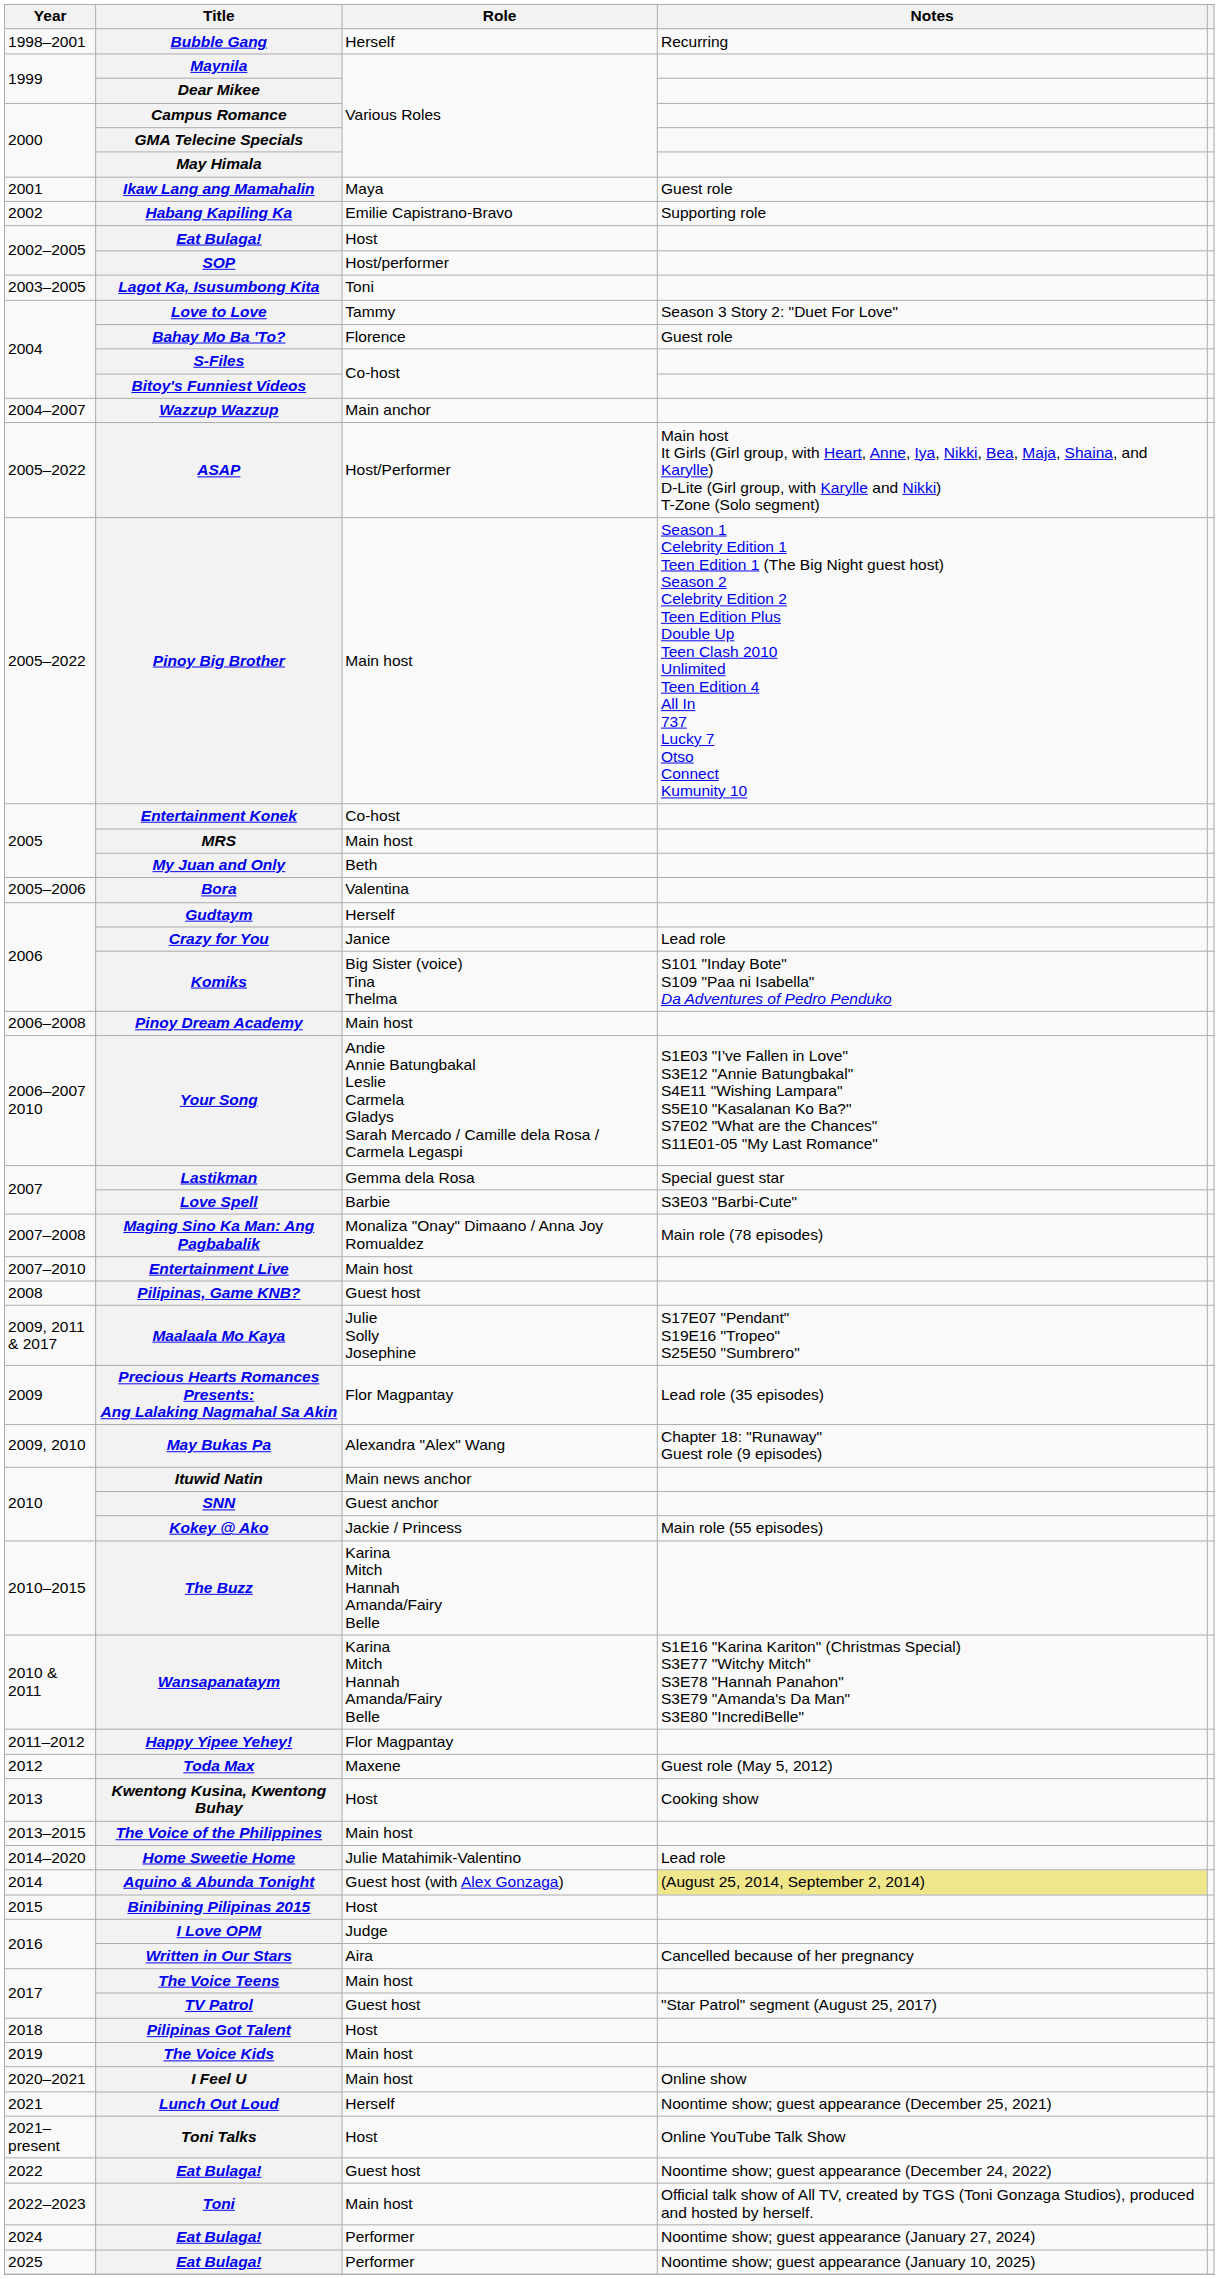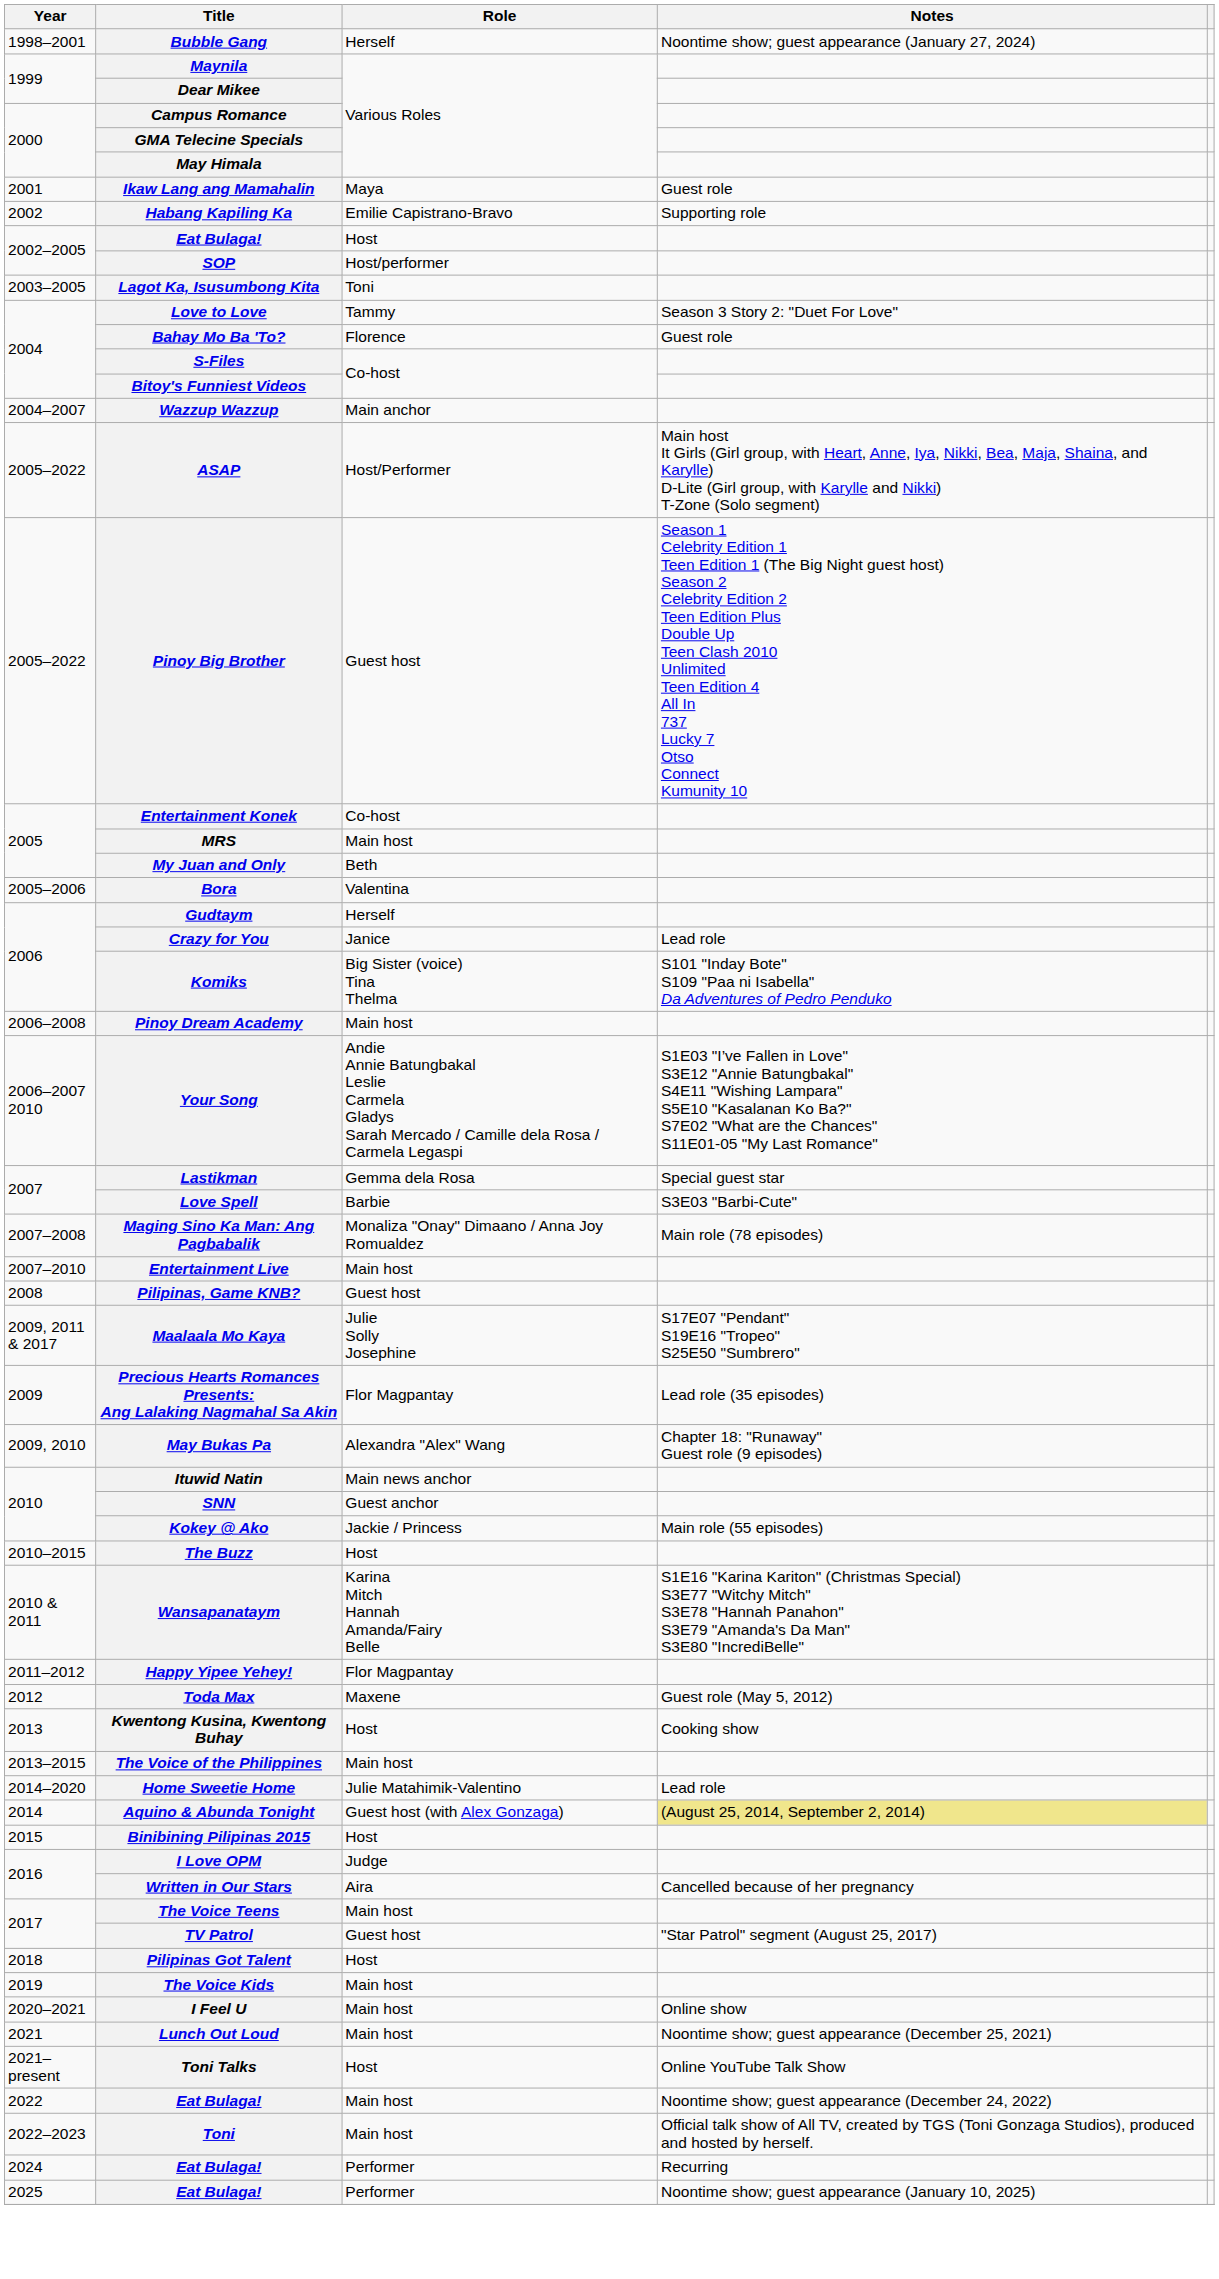 <table class="wikitable plainrowheaders sortable">
 <tr>
 <th scope="col">Year</th>
 <th scope="col">Title</th>
 <th scope="col">Role</th>
 <th scope="col">Notes</th>
 <th scope="col"></th>
 </tr>
 <tr>
 <td>1998–2001</td>
 <th scope="row"><em><a href='#'>Bubble Gang</a></em></th>
 <td>Herself</td>
-<td>Recurring</td>
+<td>Noontime show; guest appearance (January 27, 2024)</td>
 <td></td>
 </tr>
 <tr>
 <td rowspan=2>1999</td>
 <th scope="row"><em><a href='#'>Maynila</a></em></th>
 <td rowspan=5>Various Roles</td>
 <td></td>
 <td></td>
 </tr>
 <tr>
 <th scope="row"><em>Dear Mikee</em></th>
 <td></td>
 <td></td>
 </tr>
 <tr>
 <td rowspan=3>2000</td>
 <th scope="row"><em>Campus Romance</em></th>
 <td></td>
 <td></td>
 </tr>
 <tr>
 <th scope="row"><em>GMA Telecine Specials</em></th>
 <td></td>
 <td></td>
 </tr>
 <tr>
 <th scope="row"><em>May Himala</em></th>
 <td></td>
 <td></td>
 </tr>
 <tr>
 <td>2001</td>
 <th scope="row"><em><a href='#'>Ikaw Lang ang Mamahalin</a></em></th>
 <td>Maya</td>
 <td>Guest role</td>
 <td></td>
 </tr>
 <tr>
 <td>2002</td>
 <th scope="row"><em><a href='#'>Habang Kapiling Ka</a></em></th>
 <td>Emilie Capistrano-Bravo</td>
 <td>Supporting role</td>
 <td></td>
 </tr>
 <tr>
 <td rowspan=2>2002–2005</td>
 <th scope="row"><em><a href='#'>Eat Bulaga!</a></em></th>
 <td>Host</td>
 <td></td>
 <td></td>
 </tr>
 <tr>
 <th scope="row"><em><a href='#'>SOP</a></em></th>
 <td>Host/performer</td>
 <td></td>
 <td></td>
 </tr>
 <tr>
 <td>2003–2005</td>
 <th scope="row"><em><a href='#'>Lagot Ka, Isusumbong Kita</a></em></th>
 <td>Toni</td>
 <td></td>
 <td></td>
 </tr>
 <tr>
 <td rowspan=4>2004</td>
 <th scope="row"><em><a href='#'>Love to Love</a></em></th>
 <td>Tammy</td>
 <td>Season 3 Story 2: "Duet For Love"</td>
 <td></td>
 </tr>
 <tr>
 <th scope="row"><em><a href='#'>Bahay Mo Ba 'To?</a></em></th>
 <td>Florence</td>
 <td>Guest role</td>
 <td></td>
 </tr>
 <tr>
 <th scope="row"><em><a href='#'>S-Files</a></em></th>
 <td rowspan=2>Co-host</td>
 <td></td>
 <td></td>
 </tr>
 <tr>
 <th scope="row"><em><a href='#'>Bitoy's Funniest Videos</a></em></th>
 <td></td>
 <td></td>
 </tr>
 <tr>
 <td>2004–2007</td>
 <th scope="row"><em><a href='#'>Wazzup Wazzup</a></em></th>
 <td>Main anchor</td>
 <td></td>
 <td></td>
 </tr>
 <tr>
 <td rowspan=1>2005–2022</td>
 <th scope="row"><em><a href='#'>ASAP</a></em></th>
 <td>Host/Performer</td>
 <td>Main host <br> It Girls (Girl group, with <a href='#'>Heart</a>, <a href='#'>Anne</a>, <a href='#'>Iya</a>, <a href='#'>Nikki</a>, <a href='#'>Bea</a>, <a href='#'>Maja</a>, <a href='#'>Shaina</a>, and <a href='#'>Karylle</a>) <br> D-Lite (Girl group, with <a href='#'>Karylle</a> and <a href='#'>Nikki</a>) <br> T-Zone (Solo segment)</td>
 <td></td>
 </tr>
 <tr>
 <td rowspan=1>2005–2022</td>
 <th scope="row"><em><a href='#'>Pinoy Big Brother</a></em></th>
-<td>Main host</td>
+<td>Guest host</td>
 <td><a href='#'>Season 1</a> <br> <a href='#'>Celebrity Edition 1</a> <br> <a href='#'>Teen Edition 1</a> (The Big Night guest host) <br> <a href='#'>Season 2</a> <br> <a href='#'>Celebrity Edition 2</a> <br> <a href='#'>Teen Edition Plus</a> <br> <a href='#'>Double Up</a> <br> <a href='#'>Teen Clash 2010</a> <br> <a href='#'>Unlimited</a> <br> <a href='#'>Teen Edition 4</a> <br> <a href='#'>All In</a> <br> <a href='#'>737</a> <br> <a href='#'>Lucky 7</a> <br> <a href='#'>Otso</a> <br> <a href='#'>Connect</a> <br> <a href='#'>Kumunity 10</a></td>
 <td></td>
 </tr>
 <tr>
 <td rowspan=3>2005</td>
 <th scope="row"><em><a href='#'>Entertainment Konek</a></em></th>
 <td>Co-host</td>
 <td></td>
 <td></td>
 </tr>
 <tr>
 <th scope="row"><em>MRS</em></th>
 <td>Main host</td>
 <td></td>
 <td></td>
 </tr>
 <tr>
 <th scope="row"><em><a href='#'>My Juan and Only</a></em></th>
 <td>Beth</td>
 <td></td>
 <td></td>
 </tr>
 <tr>
 <td>2005–2006</td>
 <th scope="row"><em><a href='#'>Bora</a></em></th>
 <td>Valentina</td>
 <td></td>
 <td></td>
 </tr>
 <tr>
 <td rowspan=3>2006</td>
 <th scope="row"><em><a href='#'>Gudtaym</a></em></th>
 <td>Herself</td>
 <td></td>
 <td></td>
 </tr>
 <tr>
 <th scope="row"><em><a href='#'>Crazy for You</a></em></th>
 <td>Janice</td>
 <td>Lead role</td>
 <td></td>
 </tr>
 <tr>
 <th scope="row"><em><a href='#'>Komiks</a></em></th>
 <td>Big Sister (voice) <br> Tina <br> Thelma</td>
 <td>S101 "Inday Bote" <br> S109 "Paa ni Isabella" <br> <em><a href='#'>Da Adventures of Pedro Penduko</a></em></td>
 <td></td>
 </tr>
 <tr>
 <td>2006–2008</td>
 <th scope="row"><em><a href='#'>Pinoy Dream Academy</a></em></th>
 <td>Main host</td>
 <td></td>
 <td></td>
 </tr>
 <tr>
 <td>2006–2007 <br> 2010</td>
 <th scope="row"><em><a href='#'>Your Song</a></em></th>
 <td>Andie <br> Annie Batungbakal <br> Leslie <br> Carmela <br> Gladys <br> Sarah Mercado / Camille dela Rosa / Carmela Legaspi</td>
 <td>S1E03 "I’ve Fallen in Love" <br> S3E12 "Annie Batungbakal" <br> S4E11 "Wishing Lampara" <br> S5E10 "Kasalanan Ko Ba?" <br> S7E02 "What are the Chances" <br> S11E01-05 "My Last Romance"</td>
 <td></td>
 </tr>
 <tr>
 <td rowspan=2>2007</td>
 <th scope="row"><em><a href='#'>Lastikman</a></em></th>
 <td>Gemma dela Rosa</td>
 <td>Special guest star</td>
 <td></td>
 </tr>
 <tr>
 <th scope="row"><em><a href='#'>Love Spell</a></em></th>
 <td>Barbie</td>
 <td>S3E03 "Barbi-Cute"</td>
 <td></td>
 </tr>
 <tr>
 <td>2007–2008</td>
 <th scope="row"><em><a href='#'>Maging Sino Ka Man: Ang Pagbabalik</a></em></th>
 <td>Monaliza "Onay" Dimaano / Anna Joy Romualdez</td>
 <td>Main role (78 episodes)</td>
 <td></td>
 </tr>
 <tr>
 <td>2007–2010</td>
 <th scope="row"><em><a href='#'>Entertainment Live</a></em></th>
 <td>Main host</td>
 <td></td>
 <td></td>
 </tr>
 <tr>
 <td>2008</td>
 <th scope="row"><em><a href='#'>Pilipinas, Game KNB?</a></em></th>
 <td>Guest host</td>
 <td></td>
 <td></td>
 </tr>
 <tr>
 <td>2009, 2011 <br> & 2017</td>
 <th scope="row"><em><a href='#'>Maalaala Mo Kaya</a></em></th>
 <td>Julie <br> Solly <br> Josephine</td>
 <td>S17E07 "Pendant" <br> S19E16 "Tropeo" <br> S25E50 "Sumbrero"</td>
 <td></td>
 </tr>
 <tr>
 <td>2009</td>
 <th scope="row"><em><a href='#'>Precious Hearts Romances Presents:<br>Ang Lalaking Nagmahal Sa Akin</a></em></th>
 <td>Flor Magpantay</td>
 <td>Lead role (35 episodes)</td>
 <td></td>
 </tr>
 <tr>
 <td>2009, 2010</td>
 <th scope="row"><em><a href='#'>May Bukas Pa</a></em></th>
 <td>Alexandra "Alex" Wang</td>
 <td>Chapter 18: "Runaway" <br> Guest role (9 episodes)</td>
 <td></td>
 </tr>
 <tr>
 <td rowspan=3>2010</td>
 <th scope="row"><em>Ituwid Natin</em></th>
 <td>Main news anchor</td>
 <td></td>
 <td></td>
 </tr>
 <tr>
 <th scope="row"><em><a href='#'>SNN</a></em></th>
 <td>Guest anchor</td>
 <td></td>
 <td></td>
 </tr>
 <tr>
 <th scope="row"><em><a href='#'>Kokey @ Ako</a></em></th>
 <td>Jackie / Princess</td>
 <td>Main role (55 episodes)</td>
 <td></td>
 </tr>
 <tr>
 <td>2010–2015</td>
 <th scope="row"><em><a href='#'>The Buzz</a></em></th>
-<td>Karina <br> Mitch <br> Hannah <br> Amanda/Fairy <br> Belle</td>
+<td>Host</td>
 <td></td>
 <td></td>
 </tr>
 <tr>
 <td>2010 & 2011</td>
 <th scope="row"><em><a href='#'>Wansapanataym</a></em></th>
 <td>Karina <br> Mitch <br> Hannah <br> Amanda/Fairy <br> Belle</td>
 <td>S1E16 "Karina Kariton" (Christmas Special) <br> S3E77 "Witchy Mitch" <br> S3E78 "Hannah Panahon" <br> S3E79 "Amanda's Da Man" <br> S3E80 "IncrediBelle"</td>
 <td></td>
 </tr>
 <tr>
 <td>2011–2012</td>
 <th scope="row"><em><a href='#'>Happy Yipee Yehey!</a></em></th>
 <td>Flor Magpantay</td>
 <td></td>
 <td></td>
 </tr>
 <tr>
 <td>2012</td>
 <th scope="row"><em><a href='#'>Toda Max</a></em></th>
 <td>Maxene</td>
 <td>Guest role (May 5, 2012)</td>
 <td></td>
 </tr>
 <tr>
 <td>2013</td>
 <th scope="row"><em>Kwentong Kusina, Kwentong Buhay</em></th>
 <td>Host</td>
 <td>Cooking show</td>
 <td></td>
 </tr>
 <tr>
 <td>2013–2015</td>
 <th scope="row"><em><a href='#'>The Voice of the Philippines</a></em></th>
 <td>Main host</td>
 <td></td>
 <td> <br></td>
 </tr>
 <tr>
 <td>2014–2020</td>
 <th scope="row"><em><a href='#'>Home Sweetie Home</a></em></th>
 <td>Julie Matahimik-Valentino</td>
 <td>Lead role</td>
 <td></td>
 </tr>
 <tr>
 <td>2014</td>
 <th scope="row"><em><a href='#'>Aquino & Abunda Tonight</a></em></th>
 <td>Guest host (with <a href='#'>Alex Gonzaga</a>)</td>
 <td style="background: khaki;">(August 25, 2014, September 2, 2014)</td>
 <td></td>
 </tr>
 <tr>
 <td>2015</td>
 <th scope="row"><em><a href='#'>Binibining Pilipinas 2015</a></em></th>
 <td>Host</td>
 <td></td>
 <td></td>
 </tr>
 <tr>
 <td rowspan=2>2016</td>
 <th scope="row"><em><a href='#'>I Love OPM</a></em></th>
 <td>Judge</td>
 <td></td>
 <td></td>
 </tr>
 <tr>
 <th scope="row"><em><a href='#'>Written in Our Stars</a></em></th>
 <td>Aira</td>
 <td>Cancelled because of her pregnancy</td>
 <td></td>
 </tr>
 <tr>
 <td rowspan=2>2017</td>
 <th scope="row"><em><a href='#'>The Voice Teens</a></em></th>
 <td>Main host</td>
 <td></td>
 <td></td>
 </tr>
 <tr>
 <th scope="row"><em><a href='#'>TV Patrol</a></em></th>
 <td>Guest host</td>
 <td>"Star Patrol" segment (August 25, 2017)</td>
 <td></td>
 </tr>
 <tr>
 <td>2018</td>
 <th scope="row"><em><a href='#'>Pilipinas Got Talent</a></em></th>
 <td>Host</td>
 <td></td>
 <td></td>
 </tr>
 <tr>
 <td>2019</td>
 <th scope="row"><em><a href='#'>The Voice Kids</a></em></th>
 <td>Main host</td>
 <td></td>
 <td></td>
 </tr>
 <tr>
 <td>2020–2021</td>
 <th scope="row"><em>I Feel U</em></th>
 <td>Main host</td>
 <td>Online show</td>
 <td></td>
 </tr>
 <tr>
 <td>2021</td>
 <th scope="row"><em><a href='#'>Lunch Out Loud</a></em></th>
-<td>Herself</td>
+<td>Main host</td>
 <td>Noontime show; guest appearance (December 25, 2021)</td>
 <td></td>
 </tr>
 <tr>
 <td>2021–present</td>
 <th scope="row"><em>Toni Talks</em></th>
 <td>Host</td>
 <td>Online YouTube Talk Show</td>
 <td></td>
 </tr>
 <tr>
 <td>2022</td>
 <th scope="row"><em><a href='#'>Eat Bulaga!</a></em></th>
-<td>Guest host</td>
+<td>Main host</td>
 <td>Noontime show; guest appearance (December 24, 2022)</td>
 <td></td>
 </tr>
 <tr>
 <td>2022–2023</td>
 <th scope="row"><em><a href='#'>Toni</a></em></th>
 <td>Main host</td>
 <td>Official talk show of All TV, created by TGS (Toni Gonzaga Studios), produced and hosted by herself.</td>
 <td></td>
 </tr>
 <tr>
 <td>2024</td>
 <th scope="row"><em><a href='#'>Eat Bulaga!</a></em></th>
 <td>Performer</td>
-<td>Noontime show; guest appearance (January 27, 2024)</td>
+<td>Recurring</td>
 <td></td>
 </tr>
 <tr>
 <td>2025</td>
 <th scope="row"><em><a href='#'>Eat Bulaga!</a></em></th>
 <td>Performer</td>
 <td>Noontime show; guest appearance (January 10, 2025)</td>
 <td></td>
 </tr>
 <tr>
 </tr>
 </table>
